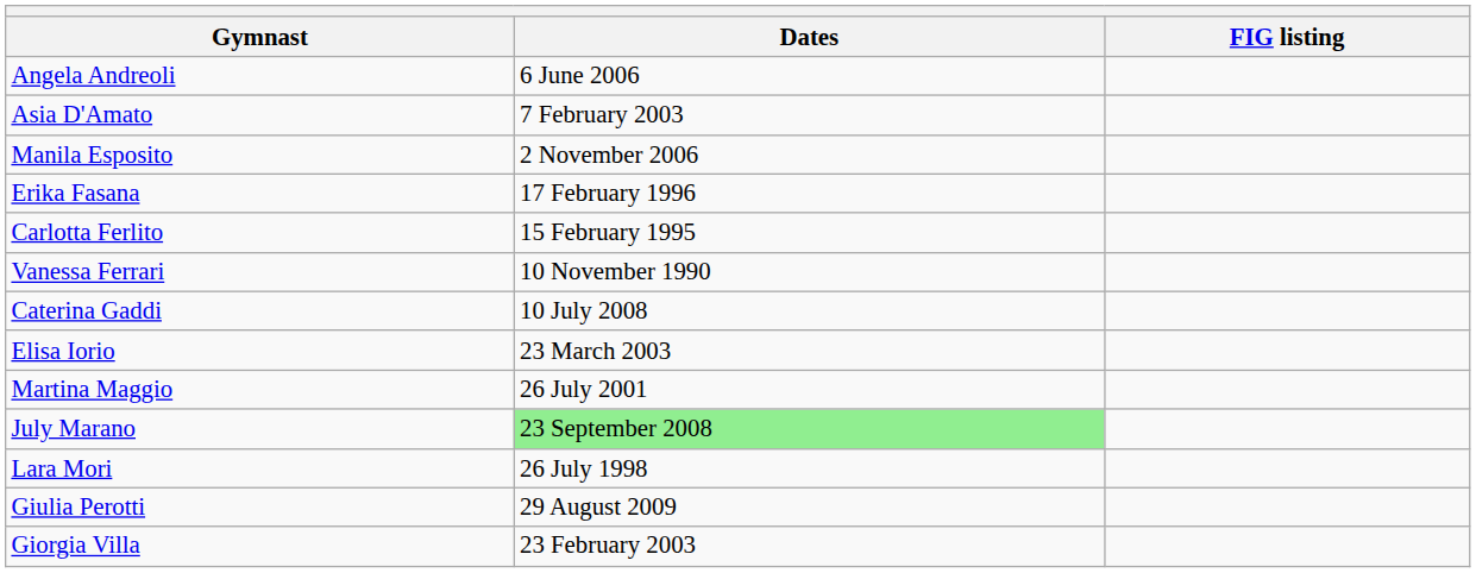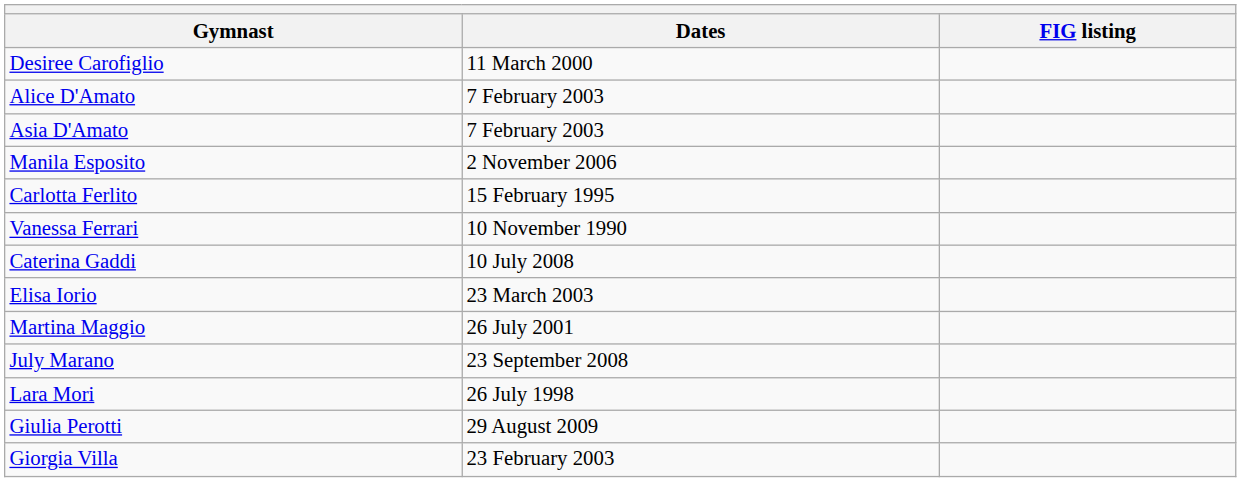 <table class="wikitable mw-collapsible mw-collapsed" width="75%">
 <tr>
 <th colspan="3"></th>
 </tr>
 <tr>
 <th>Gymnast</th>
 <th>Dates</th>
 <th><a href='#'>FIG</a> listing</th>
 </tr>
 <tr>
-<td><a href='#'>Angela Andreoli</a></td>
-<td>6 June 2006</td>
+<td><a href='#'>Desiree Carofiglio</a></td>
+<td>11 March 2000</td>
+<td></td>
+</tr>
+<tr>
+<td><a href='#'>Alice D'Amato</a></td>
+<td>7 February 2003</td>
 <td></td>
 </tr>
 <tr>
 <td><a href='#'>Asia D'Amato</a></td>
 <td>7 February 2003</td>
 <td></td>
 </tr>
 <tr>
 <td><a href='#'>Manila Esposito</a></td>
 <td>2 November 2006</td>
-<td></td>
-</tr>
-<tr>
-<td><a href='#'>Erika Fasana</a></td>
-<td>17 February 1996</td>
 <td></td>
 </tr>
 <tr>
 <td><a href='#'>Carlotta Ferlito</a></td>
 <td>15 February 1995</td>
 <td></td>
 </tr>
 <tr>
 <td><a href='#'>Vanessa Ferrari</a></td>
 <td>10 November 1990</td>
 <td></td>
 </tr>
 <tr>
 <td><a href='#'>Caterina Gaddi</a></td>
 <td>10 July 2008</td>
 <td></td>
 </tr>
 <tr>
 <td><a href='#'>Elisa Iorio</a></td>
 <td>23 March 2003</td>
 <td></td>
 </tr>
 <tr>
 <td><a href='#'>Martina Maggio</a></td>
 <td>26 July 2001</td>
 <td></td>
 </tr>
 <tr>
 <td><a href='#'>July Marano</a></td>
-<td style="background: lightgreen;">23 September 2008</td>
+<td>23 September 2008</td>
 <td></td>
 </tr>
 <tr>
 <td><a href='#'>Lara Mori</a></td>
 <td>26 July 1998</td>
 <td></td>
 </tr>
 <tr>
 <td><a href='#'>Giulia Perotti</a></td>
 <td>29 August 2009</td>
 <td></td>
 </tr>
 <tr>
 <td><a href='#'>Giorgia Villa</a></td>
 <td>23 February 2003</td>
 <td></td>
 </tr>
 </table>
